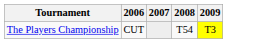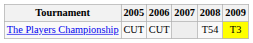 <table class="wikitable" style="font-size:95%;text-align:center;">
 <tr>
 <th>Tournament</th>
+<th>2005</th>
 <th>2006</th>
 <th>2007</th>
 <th>2008</th>
 <th>2009</th>
 </tr>
 <tr>
 <td align=left><a href='#'>The Players Championship</a></td>
 <td>CUT</td>
+<td>CUT</td>
 <td style="background:#eeeeee;"></td>
 <td>T54</td>
 <td style="background:yellow;">T3</td>
 </tr>
 </table>
